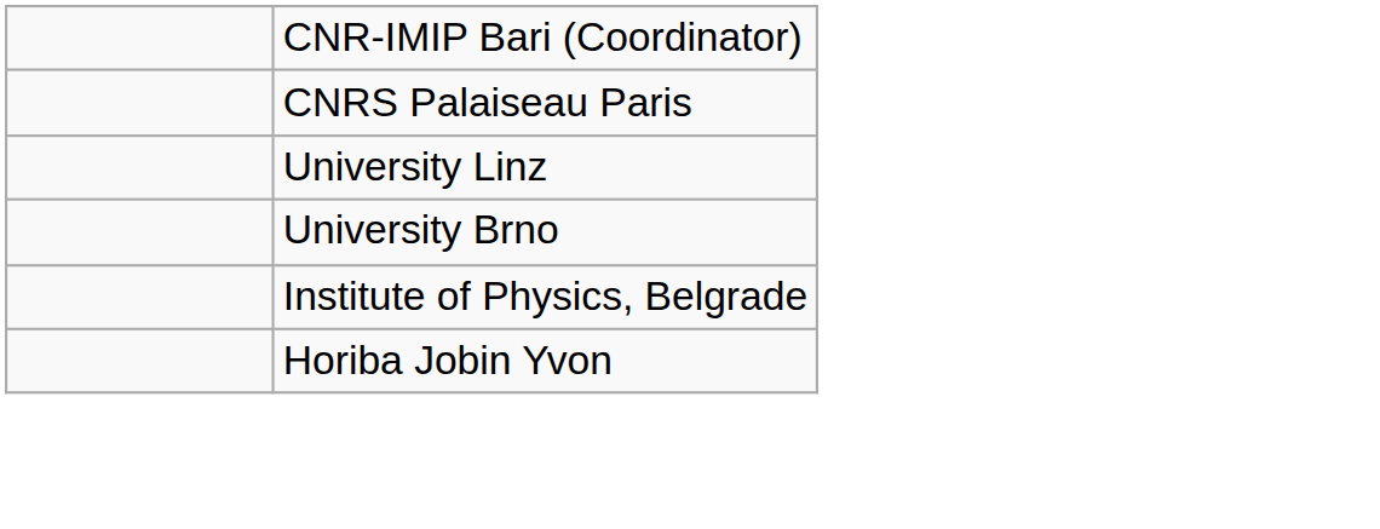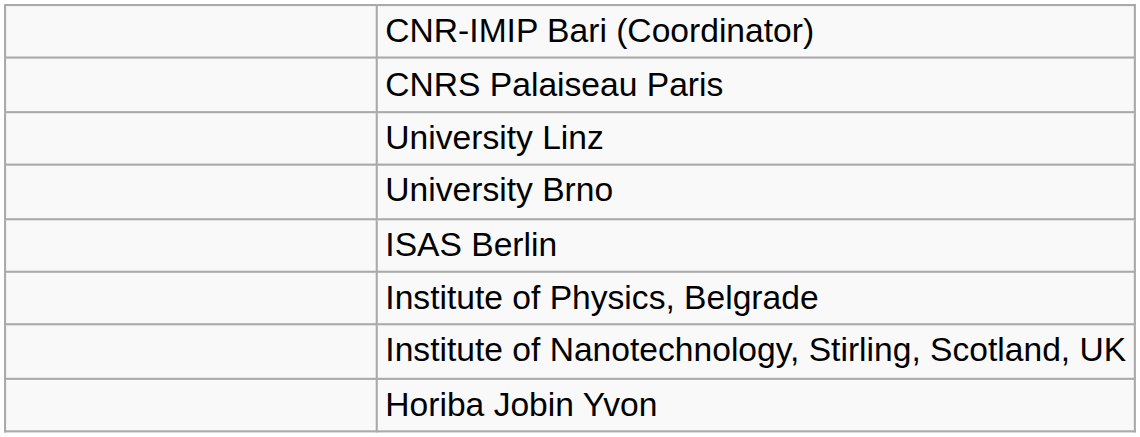 <table class="wikitable">
 <tr>
 <td width="33%"></td>
 <td width="77%">CNR-IMIP Bari (Coordinator)</td>
 </tr>
 <tr>
 <td></td>
 <td>CNRS Palaiseau Paris</td>
 </tr>
 <tr>
 <td></td>
 <td>University Linz</td>
 </tr>
 <tr>
 <td></td>
 <td>University Brno</td>
 </tr>
 <tr>
 <td></td>
+<td>ISAS Berlin</td>
+</tr>
+<tr>
+<td></td>
 <td>Institute of Physics, Belgrade</td>
+</tr>
+<tr>
+<td></td>
+<td>Institute of Nanotechnology, Stirling, Scotland, UK</td>
 </tr>
 <tr>
 <td></td>
 <td>Horiba Jobin Yvon</td>
 </tr>
 </table>
